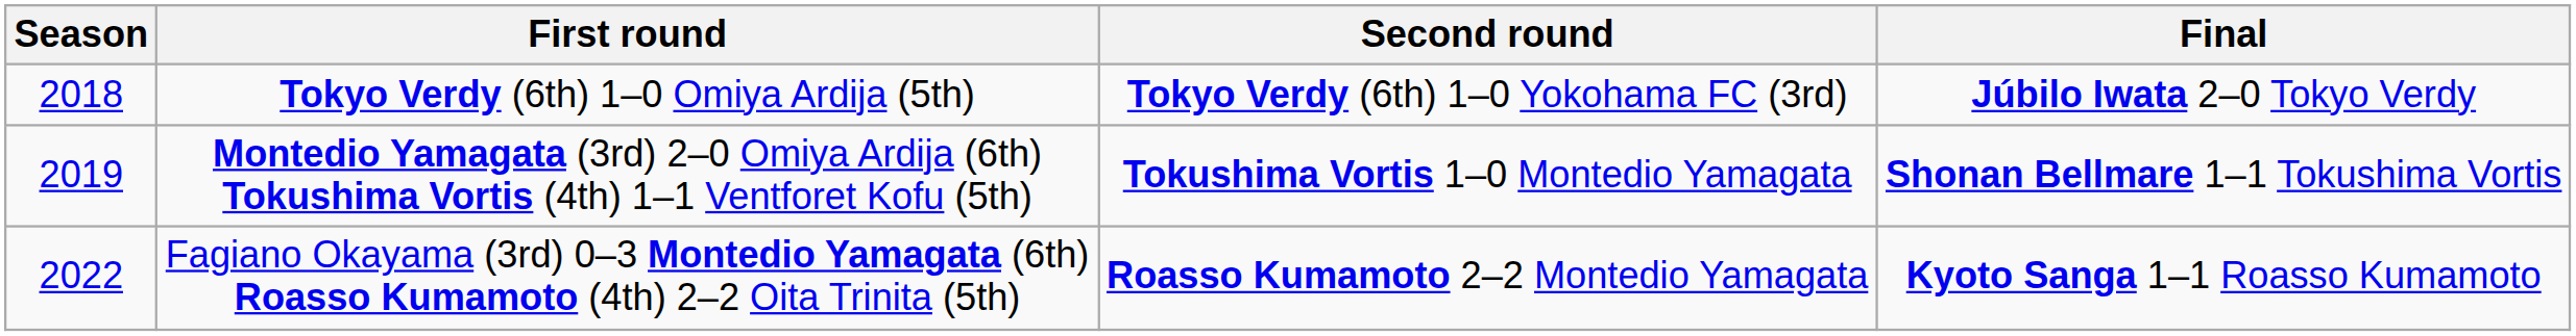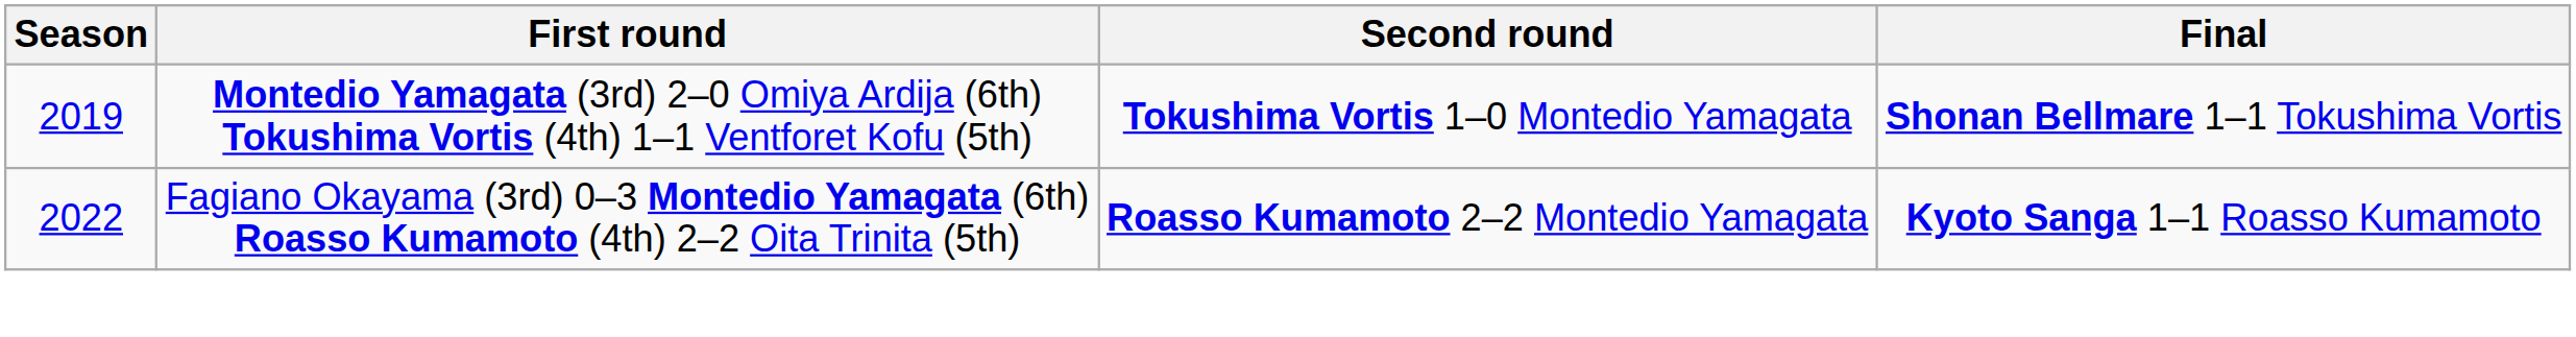 <table class="wikitable" style="text-align:center;">
 <tr>
 <th>Season</th>
 <th>First round</th>
 <th>Second round</th>
 <th>Final</th>
-</tr>
-<tr>
-<td><a href='#'>2018</a></td>
-<td><strong><a href='#'>Tokyo Verdy</a></strong> (6th) 1–0 <a href='#'>Omiya Ardija</a> (5th)</td>
-<td><strong><a href='#'>Tokyo Verdy</a></strong> (6th) 1–0 <a href='#'>Yokohama FC</a> (3rd)</td>
-<td><strong><a href='#'>Júbilo Iwata</a></strong> 2–0 <a href='#'>Tokyo Verdy</a></td>
 </tr>
 <tr>
 <td><a href='#'>2019</a></td>
 <td><strong><a href='#'>Montedio Yamagata</a></strong> (3rd) 2–0 <a href='#'>Omiya Ardija</a> (6th)<br><strong><a href='#'>Tokushima Vortis</a></strong> (4th) 1–1 <a href='#'>Ventforet Kofu</a> (5th)</td>
 <td><strong><a href='#'>Tokushima Vortis</a></strong> 1–0 <a href='#'>Montedio Yamagata</a></td>
 <td><strong><a href='#'>Shonan Bellmare</a></strong> 1–1 <a href='#'>Tokushima Vortis</a></td>
 </tr>
 <tr>
 <td><a href='#'>2022</a></td>
 <td><a href='#'>Fagiano Okayama</a> (3rd) 0–3 <strong><a href='#'>Montedio Yamagata</a></strong> (6th)<br><strong><a href='#'>Roasso Kumamoto</a></strong> (4th) 2–2 <a href='#'>Oita Trinita</a> (5th)</td>
 <td><strong><a href='#'>Roasso Kumamoto</a></strong> 2–2 <a href='#'>Montedio Yamagata</a></td>
 <td><strong><a href='#'>Kyoto Sanga</a></strong> 1–1 <a href='#'>Roasso Kumamoto</a></td>
 </tr>
 </table>
